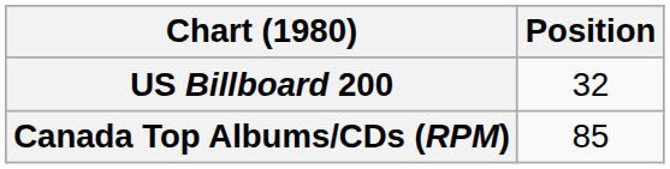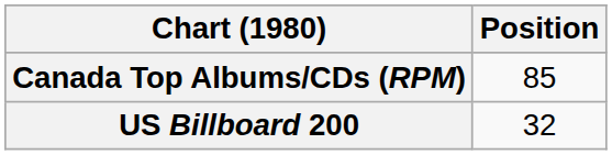 <table class="wikitable plainrowheaders" style="text-align:center">
 <tr>
 <th scope="col">Chart (1980)</th>
 <th scope="col">Position</th>
 </tr>
 <tr>
+<th scope="row">Canada Top Albums/CDs (<em>RPM</em>)</th>
+<td>85</td>
+</tr>
+<tr>
 <th scope="row">US <em>Billboard</em> 200</th>
 <td>32</td>
 </tr>
-<tr>
-<th scope="row">Canada Top Albums/CDs (<em>RPM</em>)</th>
-<td>85</td>
-</tr>
 </table>
